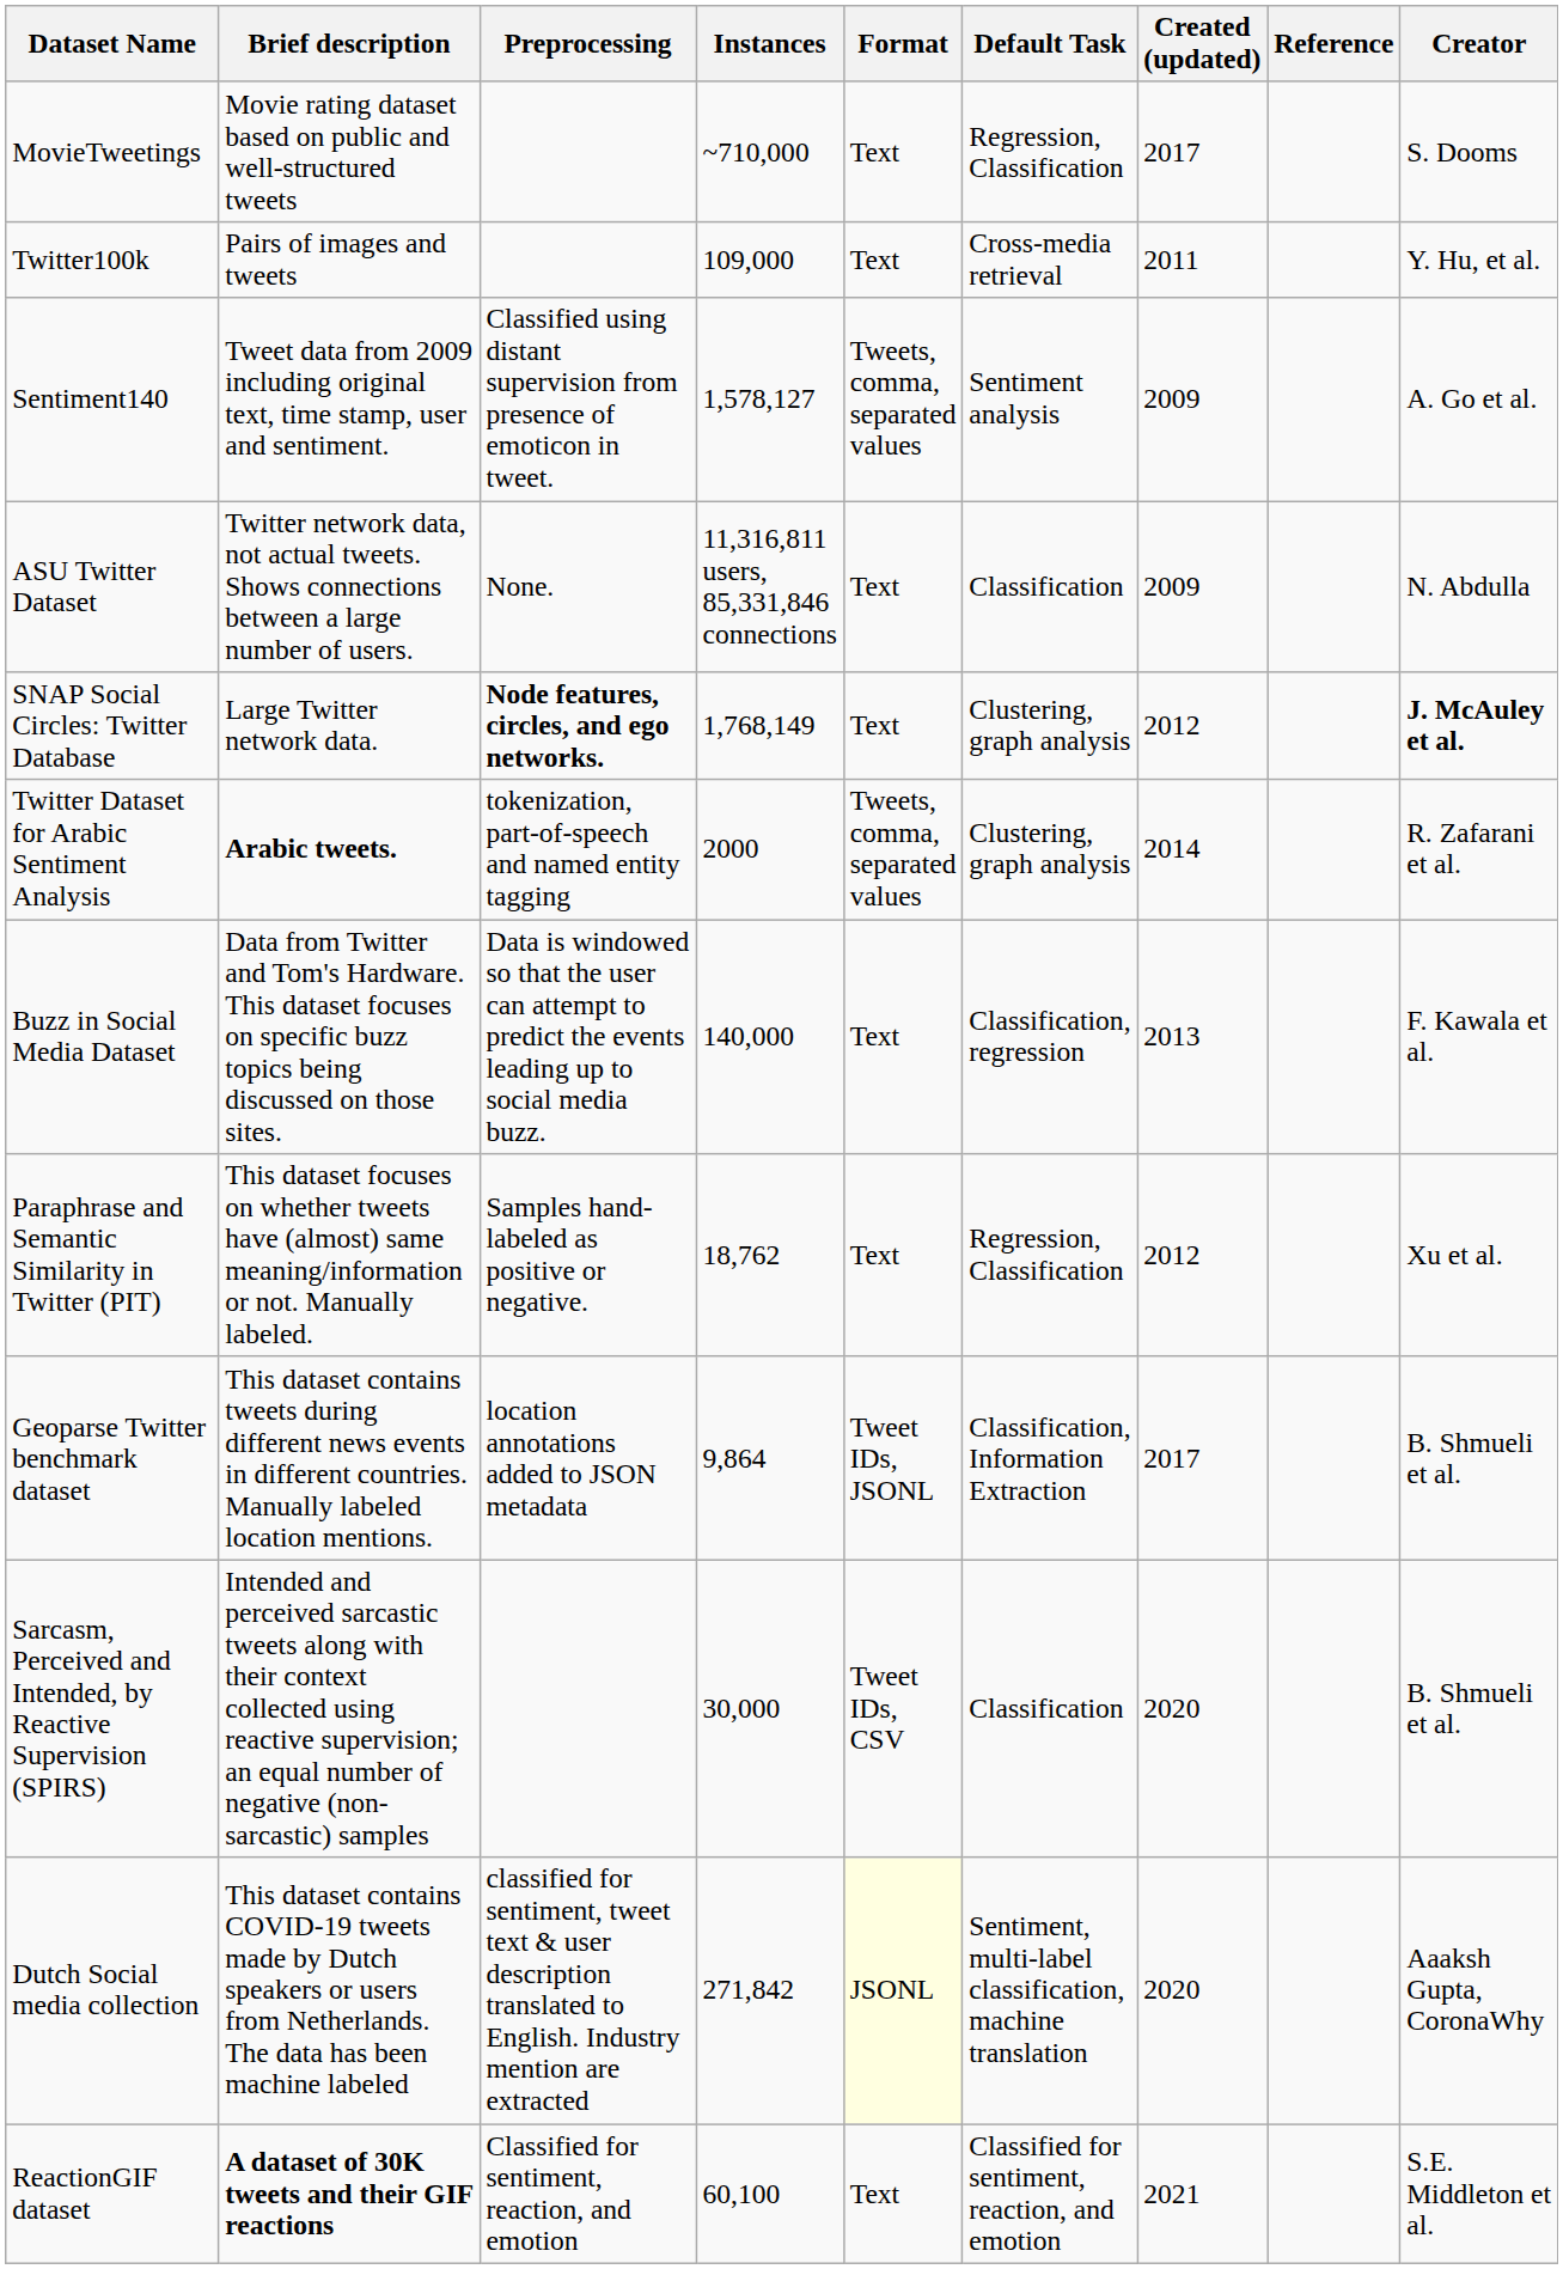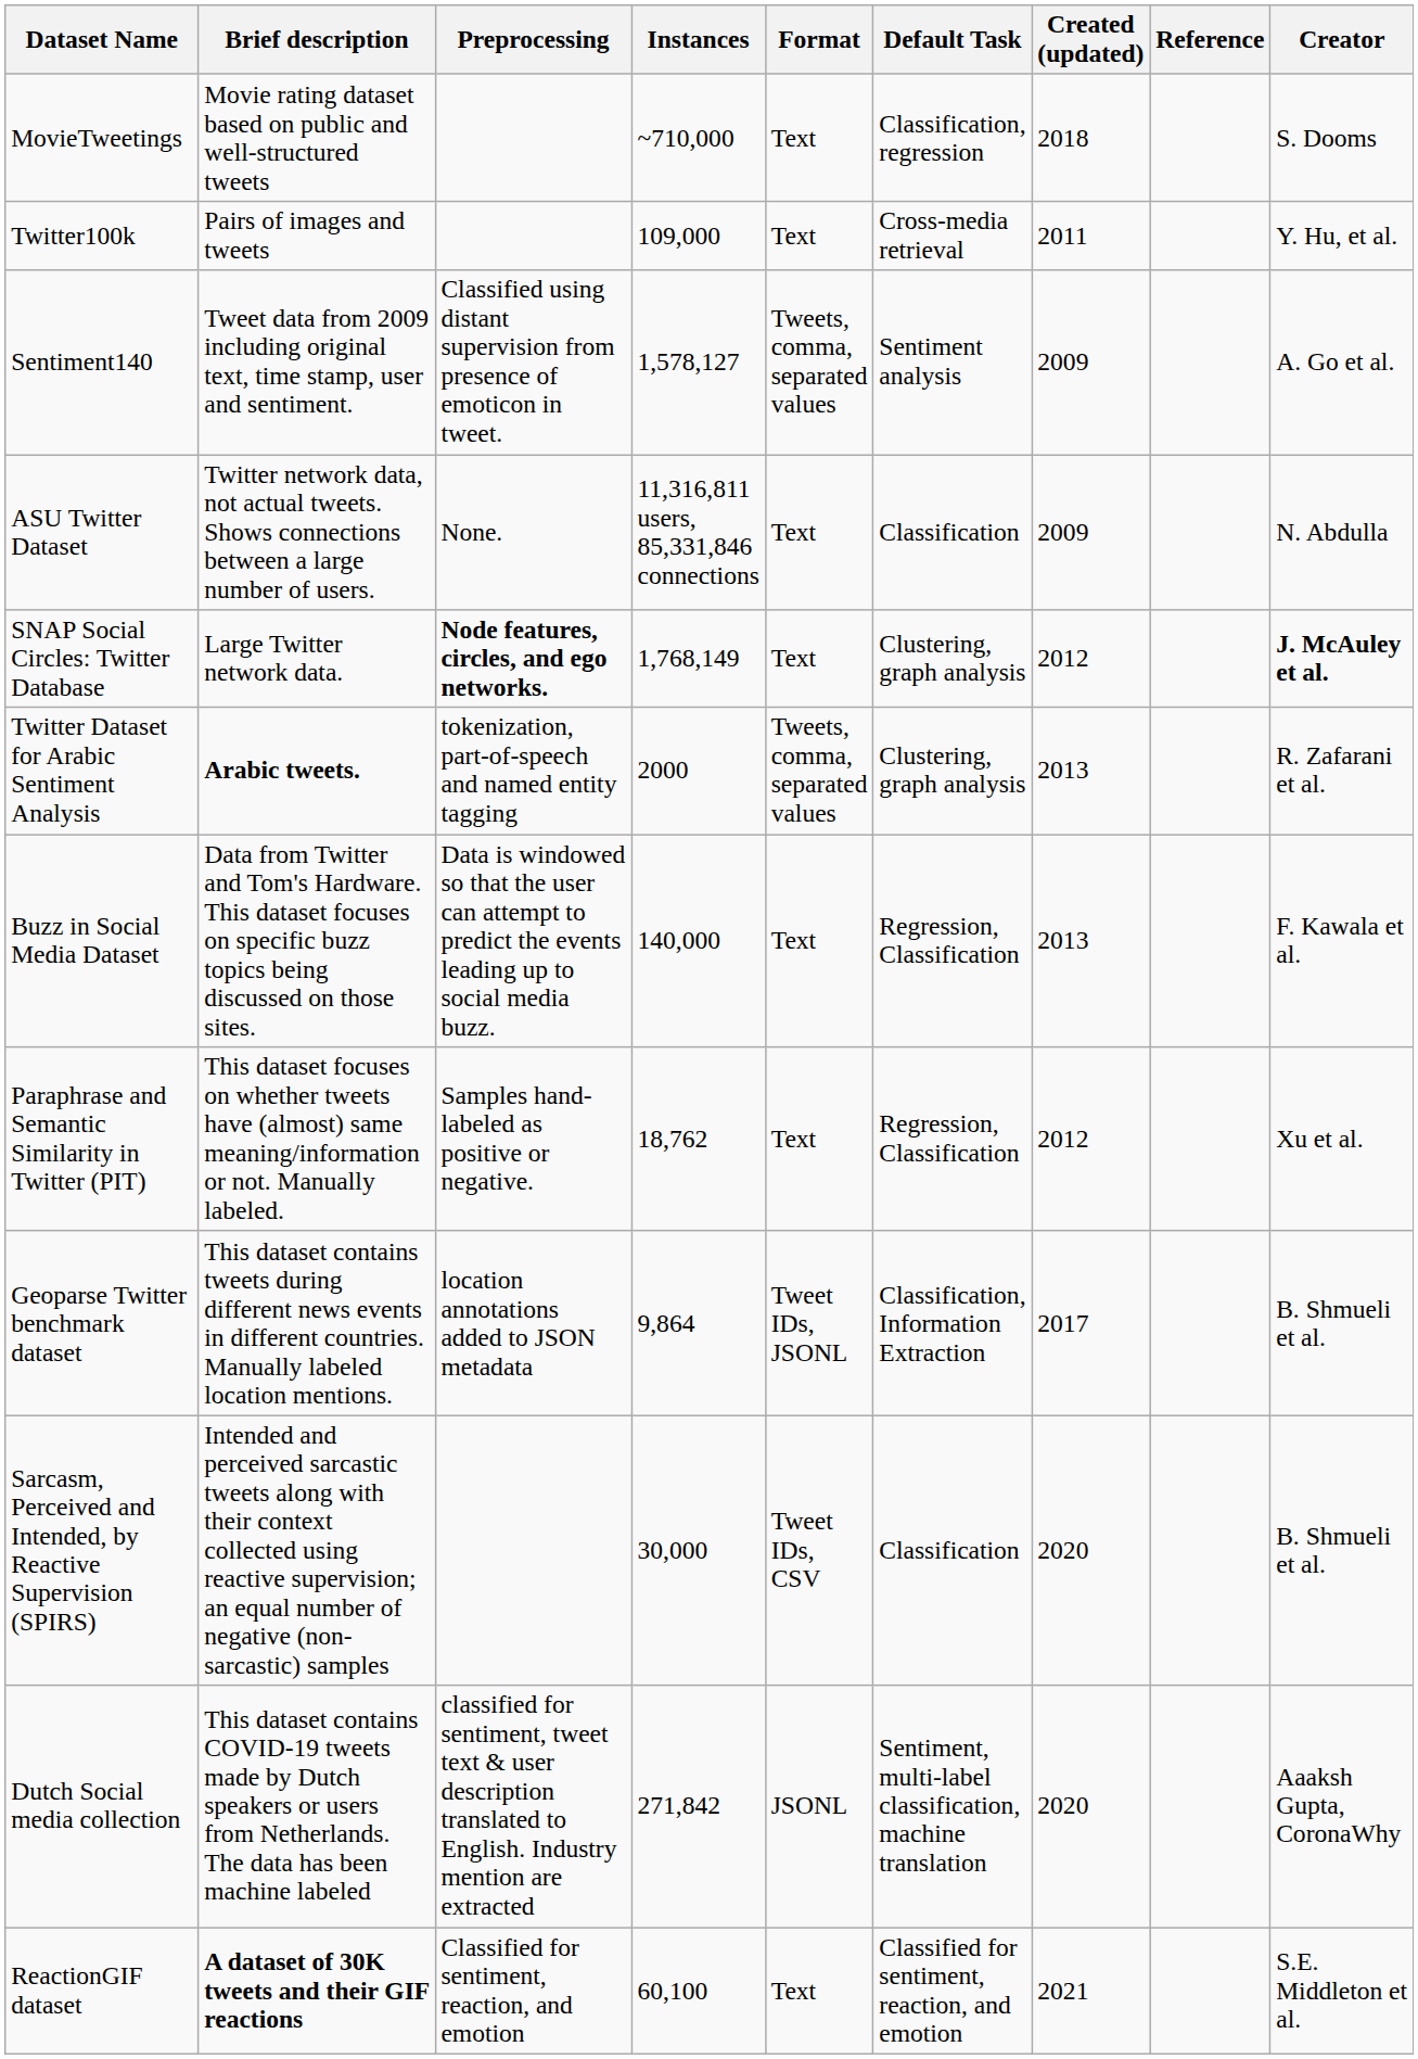 <table style="width: 100%" class="wikitable sortable">
 <tr>
 <th scope="col" style="width: 15%;">Dataset Name</th>
 <th scope="col" style="width: 18%;">Brief description</th>
 <th scope="col" style="width: 18%;">Preprocessing</th>
 <th scope="col" style="width: 6%;">Instances</th>
 <th scope="col" style="width: 7%;">Format</th>
 <th scope="col" style="width: 7%;">Default Task</th>
 <th scope="col" style="width: 6%;">Created (updated)</th>
 <th scope="col" style="width: 6%;">Reference</th>
 <th scope="col" style="width: 11%;">Creator</th>
 </tr>
 <tr>
 <td>MovieTweetings</td>
 <td>Movie rating dataset based on public and well-structured tweets</td>
 <td></td>
 <td>~710,000</td>
 <td>Text</td>
-<td>Regression, Classification</td>
-<td>2017</td>
+<td>Classification, regression</td>
+<td>2018</td>
 <td></td>
 <td>S. Dooms</td>
 </tr>
 <tr>
 <td>Twitter100k</td>
 <td>Pairs of images and tweets</td>
 <td></td>
 <td>109,000</td>
 <td>Text</td>
 <td>Cross-media retrieval</td>
 <td>2011</td>
 <td></td>
 <td>Y. Hu, et al.</td>
 </tr>
 <tr>
 <td>Sentiment140</td>
 <td>Tweet data from 2009 including original text, time stamp, user and sentiment.</td>
 <td>Classified using distant supervision from presence of emoticon in tweet.</td>
 <td>1,578,127</td>
 <td>Tweets, comma, separated values</td>
 <td>Sentiment analysis</td>
 <td>2009</td>
 <td></td>
 <td>A. Go et al.</td>
 </tr>
 <tr>
 <td>ASU Twitter Dataset</td>
 <td>Twitter network data, not actual tweets. Shows connections between a large number of users.</td>
 <td>None.</td>
 <td>11,316,811 users, 85,331,846 connections</td>
 <td>Text</td>
 <td>Classification</td>
 <td>2009</td>
 <td></td>
 <td>N. Abdulla</td>
 </tr>
 <tr>
 <td>SNAP Social Circles: Twitter Database</td>
 <td>Large Twitter network data.</td>
 <td><strong>Node features, circles, and ego networks.</strong></td>
 <td>1,768,149</td>
 <td>Text</td>
 <td>Clustering, graph analysis</td>
 <td>2012</td>
 <td></td>
 <td><strong>J. McAuley et al.</strong></td>
 </tr>
 <tr>
 <td>Twitter Dataset for Arabic Sentiment Analysis</td>
 <td><strong>Arabic tweets.</strong></td>
 <td>tokenization, part-of-speech and named entity tagging</td>
 <td>2000</td>
 <td>Tweets, comma, separated values</td>
 <td>Clustering, graph analysis</td>
-<td>2014</td>
+<td>2013</td>
 <td></td>
 <td>R. Zafarani et al.</td>
 </tr>
 <tr>
 <td>Buzz in Social Media Dataset</td>
 <td>Data from Twitter and Tom's Hardware. This dataset focuses on specific buzz topics being discussed on those sites.</td>
 <td>Data is windowed so that the user can attempt to predict the events leading up to social media buzz.</td>
 <td>140,000</td>
 <td>Text</td>
-<td>Classification, regression</td>
+<td>Regression, Classification</td>
 <td>2013</td>
 <td></td>
 <td>F. Kawala et al.</td>
 </tr>
 <tr>
 <td>Paraphrase and Semantic Similarity in Twitter (PIT)</td>
 <td>This dataset focuses on whether tweets have (almost) same meaning/information or not. Manually labeled.</td>
 <td>Samples hand-labeled as positive or negative.</td>
 <td>18,762</td>
 <td>Text</td>
 <td>Regression, Classification</td>
 <td>2012</td>
 <td></td>
 <td>Xu et al.</td>
 </tr>
 <tr>
 <td>Geoparse Twitter benchmark dataset</td>
 <td>This dataset contains tweets during different news events in different countries. Manually labeled location mentions.</td>
 <td>location annotations added to JSON metadata</td>
 <td>9,864</td>
 <td>Tweet IDs, JSONL</td>
 <td>Classification, Information Extraction</td>
 <td>2017</td>
 <td></td>
 <td>B. Shmueli et al.</td>
 </tr>
 <tr>
 <td>Sarcasm, Perceived and Intended, by Reactive Supervision (SPIRS)</td>
 <td>Intended and perceived sarcastic tweets along with their context collected using reactive supervision; an equal number of negative (non-sarcastic) samples</td>
 <td></td>
 <td>30,000</td>
 <td>Tweet IDs, CSV</td>
 <td>Classification</td>
 <td>2020</td>
 <td></td>
 <td>B. Shmueli et al.</td>
 </tr>
 <tr>
 <td>Dutch Social media collection</td>
 <td>This dataset contains COVID-19 tweets made by Dutch speakers or users from Netherlands. The data has been machine labeled</td>
 <td>classified for sentiment, tweet text & user description translated to English. Industry mention are extracted</td>
 <td>271,842</td>
-<td style="background: lightyellow;">JSONL</td>
+<td>JSONL</td>
 <td>Sentiment, multi-label classification, machine translation</td>
 <td>2020</td>
 <td></td>
 <td>Aaaksh Gupta, CoronaWhy</td>
 </tr>
 <tr>
 <td>ReactionGIF dataset</td>
 <td><strong>A dataset of 30K tweets and their GIF reactions</strong></td>
 <td>Classified for sentiment, reaction, and emotion</td>
 <td>60,100</td>
 <td>Text</td>
 <td>Classified for sentiment, reaction, and emotion</td>
 <td>2021</td>
 <td></td>
 <td>S.E. Middleton et al.</td>
 </tr>
 </table>
